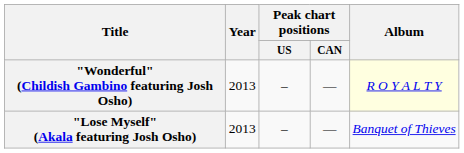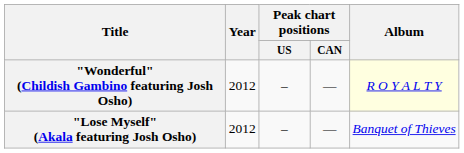 <table class="wikitable plainrowheaders" style="text-align:center;" border="1">
 <tr>
 <th scope="col" rowspan="2" style="width:16em;">Title</th>
 <th scope="col" rowspan="2">Year</th>
 <th scope="col" colspan="2">Peak chart positions</th>
 <th scope="col" rowspan="2">Album</th>
 </tr>
 <tr>
 <th scope="col" style="width:4em;font-size:85%;">US</th>
 <th scope="col" style="width:3em;font-size:85%;">CAN</th>
 </tr>
 <tr>
 <th scope="row">"Wonderful" <br><span>(<a href='#'>Childish Gambino</a> featuring Josh Osho)</span></th>
-<td rowspan="1">2013</td>
+<td rowspan="1">2012</td>
 <td>–</td>
 <td>—</td>
 <td rowspan="1" style="background: lightyellow;"><em><a href='#'>R O Y A L T Y</a></em></td>
 </tr>
 <tr>
 <th scope="row">"Lose Myself" <br><span>(<a href='#'>Akala</a> featuring Josh Osho)</span></th>
-<td rowspan="1">2013</td>
+<td rowspan="1">2012</td>
 <td>–</td>
 <td>—</td>
 <td rowspan="2"><em><a href='#'>Banquet of Thieves</a></em></td>
 </tr>
 </table>
